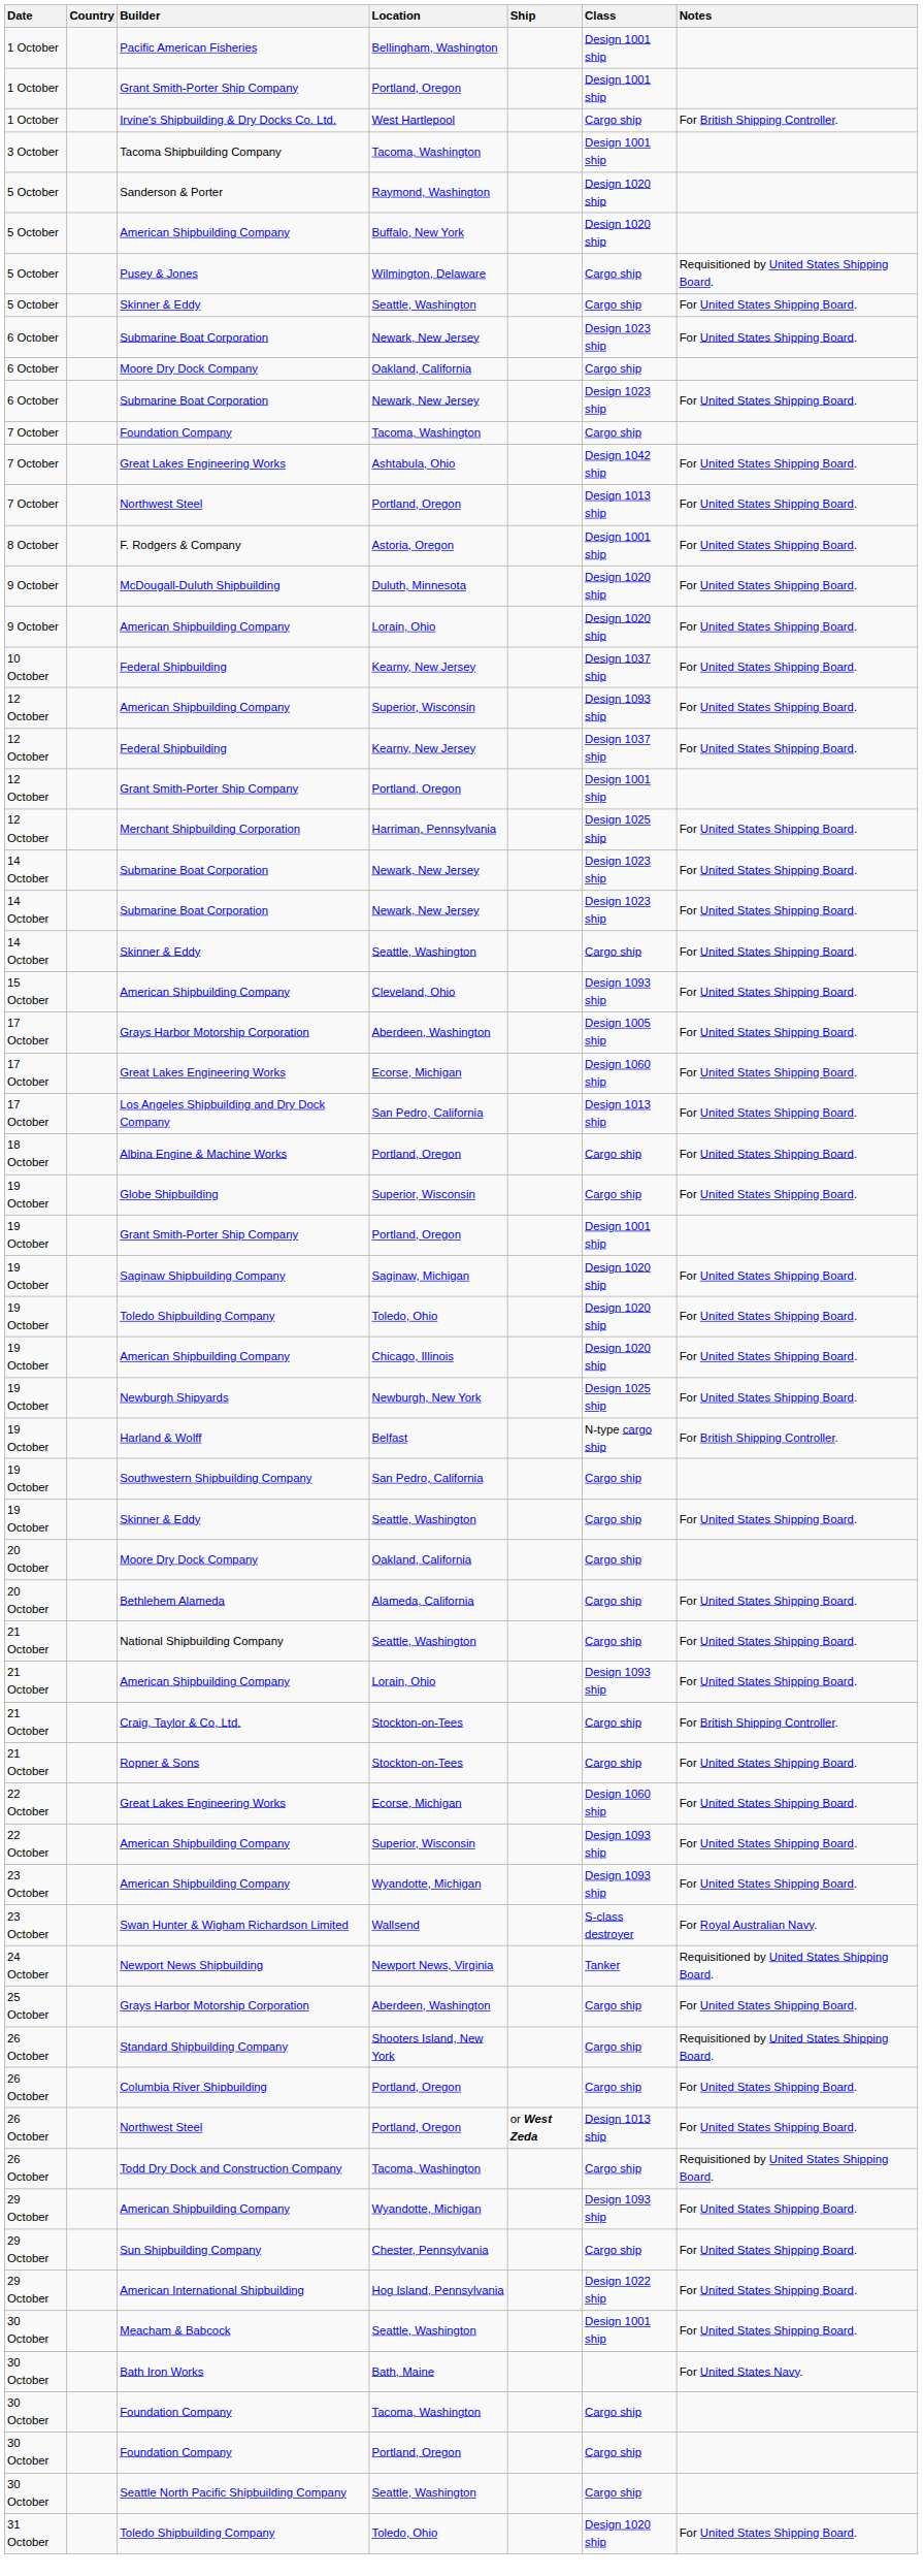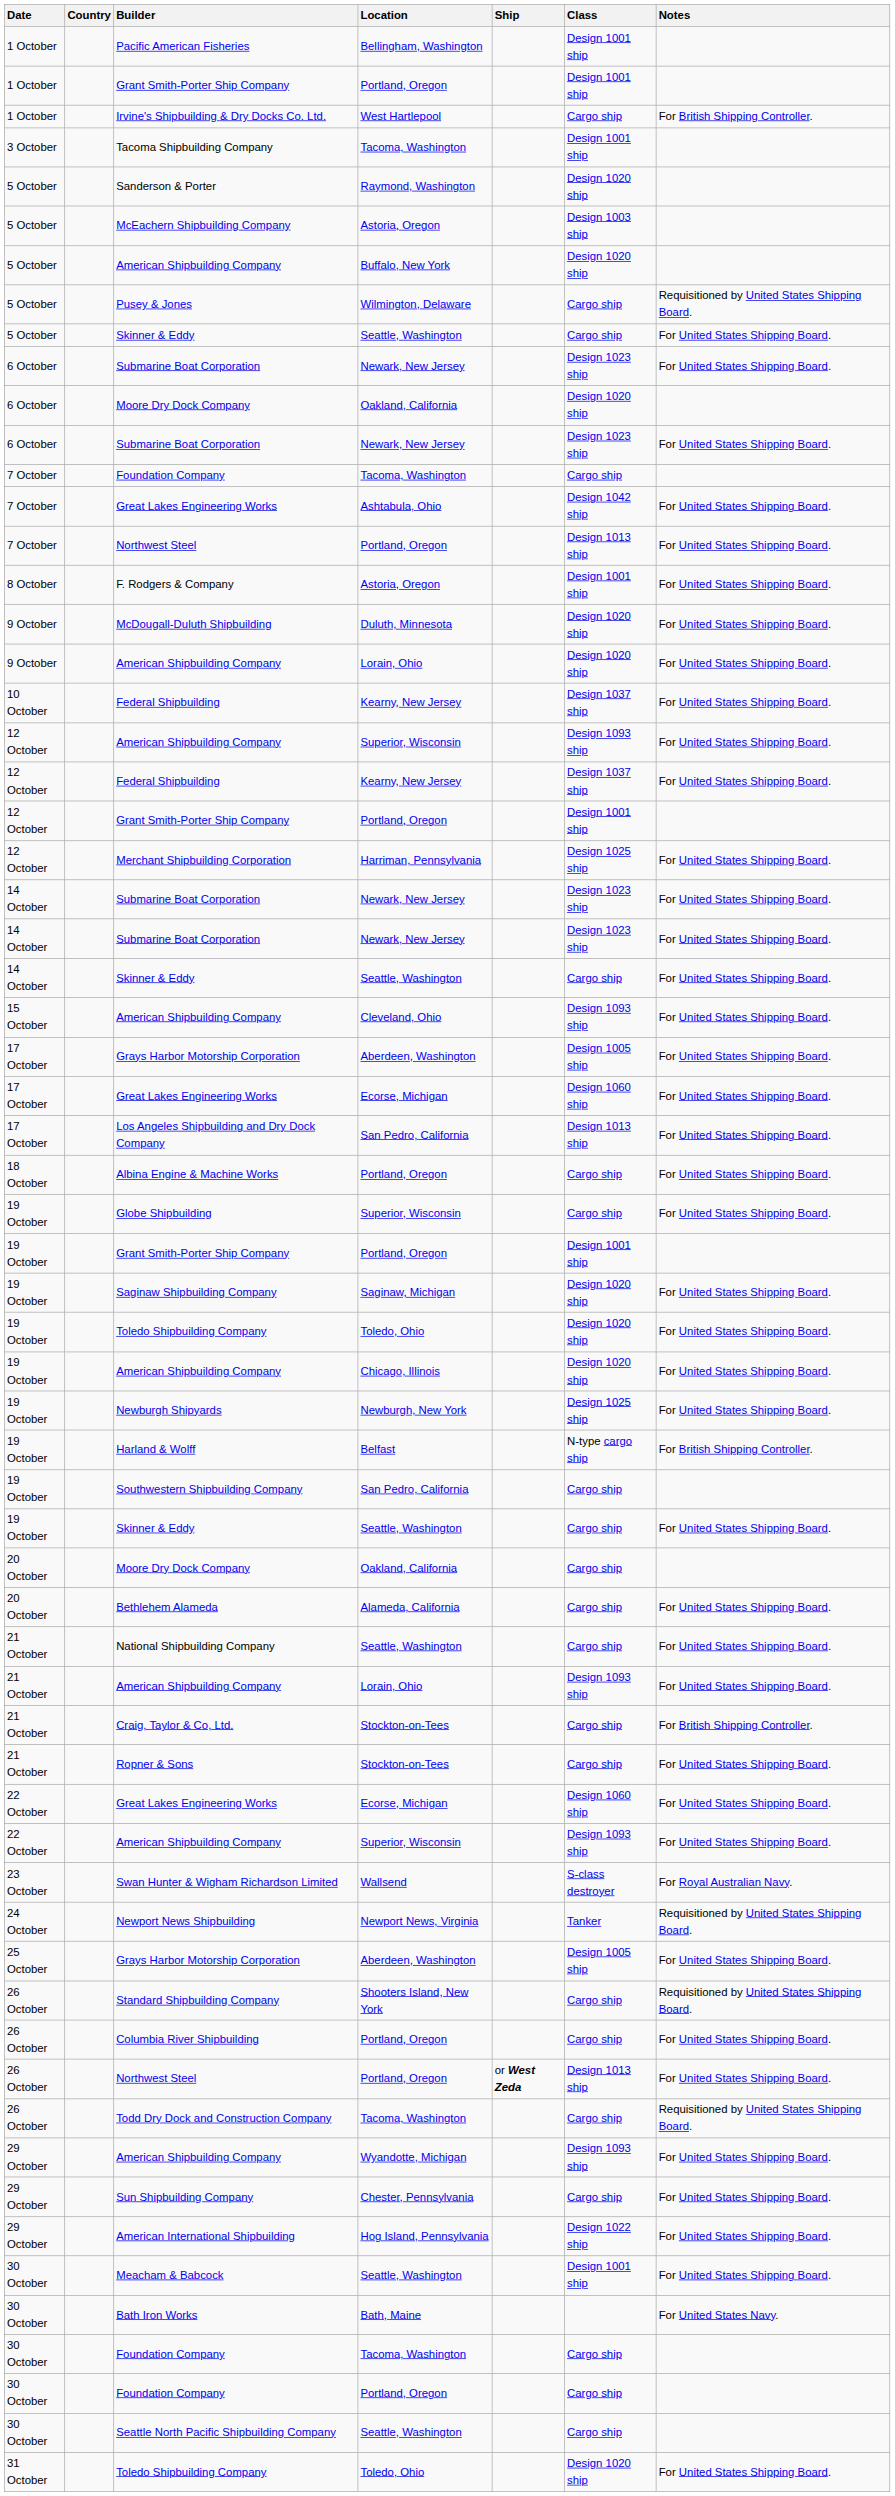 <table class="wikitable sortable" style="font-size:1.00em; line-height:1.5em;">
 <tr>
 <th style="text-align: left;">Date</th>
 <th style="text-align: left;">Country</th>
 <th style="text-align: left;">Builder</th>
 <th style="text-align: left;">Location</th>
 <th style="text-align: left;">Ship</th>
 <th style="text-align: left;">Class</th>
 <th style="text-align: left;">Notes</th>
 </tr>
 <tr>
 <td>1 October</td>
 <td></td>
 <td><a href='#'>Pacific American Fisheries</a></td>
 <td><a href='#'>Bellingham, Washington</a></td>
 <td><strong></strong></td>
 <td><a href='#'>Design 1001 ship</a></td>
 <td></td>
 </tr>
 <tr>
 <td>1 October</td>
 <td></td>
 <td><a href='#'>Grant Smith-Porter Ship Company</a></td>
 <td><a href='#'>Portland, Oregon</a></td>
 <td><strong></strong></td>
 <td><a href='#'>Design 1001 ship</a></td>
 <td></td>
 </tr>
 <tr>
 <td>1 October</td>
 <td></td>
 <td><a href='#'>Irvine's Shipbuilding & Dry Docks Co. Ltd.</a></td>
 <td><a href='#'>West Hartlepool</a></td>
 <td><strong></strong></td>
 <td><a href='#'>Cargo ship</a></td>
 <td>For <a href='#'>British Shipping Controller</a>.</td>
 </tr>
 <tr>
 <td>3 October</td>
 <td></td>
 <td>Tacoma Shipbuilding Company</td>
 <td><a href='#'>Tacoma, Washington</a></td>
 <td><strong></strong></td>
 <td><a href='#'>Design 1001 ship</a></td>
 <td></td>
 </tr>
 <tr>
 <td>5 October</td>
 <td></td>
 <td>Sanderson & Porter</td>
 <td><a href='#'>Raymond, Washington</a></td>
 <td><strong></strong></td>
 <td><a href='#'>Design 1020 ship</a></td>
 <td></td>
 </tr>
 <tr>
 <td>5 October</td>
 <td></td>
+<td><a href='#'>McEachern Shipbuilding Company</a></td>
+<td><a href='#'>Astoria, Oregon</a></td>
+<td><strong></strong></td>
+<td><a href='#'>Design 1003 ship</a></td>
+<td></td>
+</tr>
+<tr>
+<td>5 October</td>
+<td></td>
 <td><a href='#'>American Shipbuilding Company</a></td>
 <td><a href='#'>Buffalo, New York</a></td>
 <td><strong></strong></td>
 <td><a href='#'>Design 1020 ship</a></td>
 <td></td>
 </tr>
 <tr>
 <td>5 October</td>
 <td></td>
 <td><a href='#'>Pusey & Jones</a></td>
 <td><a href='#'>Wilmington, Delaware</a></td>
 <td><strong></strong></td>
 <td><a href='#'>Cargo ship</a></td>
 <td>Requisitioned by <a href='#'>United States Shipping Board</a>.</td>
 </tr>
 <tr>
 <td>5 October</td>
 <td></td>
 <td><a href='#'>Skinner & Eddy</a></td>
 <td><a href='#'>Seattle, Washington</a></td>
 <td><strong></strong></td>
 <td><a href='#'>Cargo ship</a></td>
 <td>For <a href='#'>United States Shipping Board</a>.</td>
 </tr>
 <tr>
 <td>6 October</td>
 <td></td>
 <td><a href='#'>Submarine Boat Corporation</a></td>
 <td><a href='#'>Newark, New Jersey</a></td>
 <td><strong></strong></td>
 <td><a href='#'>Design 1023 ship</a></td>
 <td>For <a href='#'>United States Shipping Board</a>.</td>
 </tr>
 <tr>
 <td>6 October</td>
 <td></td>
 <td><a href='#'>Moore Dry Dock Company</a></td>
 <td><a href='#'>Oakland, California</a></td>
 <td><strong></strong></td>
-<td><a href='#'>Cargo ship</a></td>
+<td><a href='#'>Design 1020 ship</a></td>
 <td></td>
 </tr>
 <tr>
 <td>6 October</td>
 <td></td>
 <td><a href='#'>Submarine Boat Corporation</a></td>
 <td><a href='#'>Newark, New Jersey</a></td>
 <td><strong></strong></td>
 <td><a href='#'>Design 1023 ship</a></td>
 <td>For <a href='#'>United States Shipping Board</a>.</td>
 </tr>
 <tr>
 <td>7 October</td>
 <td></td>
 <td><a href='#'>Foundation Company</a></td>
 <td><a href='#'>Tacoma, Washington</a></td>
 <td><strong></strong></td>
 <td><a href='#'>Cargo ship</a></td>
 <td></td>
 </tr>
 <tr>
 <td>7 October</td>
 <td></td>
 <td><a href='#'>Great Lakes Engineering Works</a></td>
 <td><a href='#'>Ashtabula, Ohio</a></td>
 <td><strong></strong></td>
 <td><a href='#'>Design 1042 ship</a></td>
 <td>For <a href='#'>United States Shipping Board</a>.</td>
 </tr>
 <tr>
 <td>7 October</td>
 <td></td>
 <td><a href='#'>Northwest Steel</a></td>
 <td><a href='#'>Portland, Oregon</a></td>
 <td><strong></strong></td>
 <td><a href='#'>Design 1013 ship</a></td>
 <td>For <a href='#'>United States Shipping Board</a>.</td>
 </tr>
 <tr>
 <td>8 October</td>
 <td></td>
 <td>F. Rodgers & Company</td>
 <td><a href='#'>Astoria, Oregon</a></td>
 <td><strong></strong></td>
 <td><a href='#'>Design 1001 ship</a></td>
 <td>For <a href='#'>United States Shipping Board</a>.</td>
 </tr>
 <tr>
 <td>9 October</td>
 <td></td>
 <td><a href='#'>McDougall-Duluth Shipbuilding</a></td>
 <td><a href='#'>Duluth, Minnesota</a></td>
 <td><strong></strong></td>
 <td><a href='#'>Design 1020 ship</a></td>
 <td>For <a href='#'>United States Shipping Board</a>.</td>
 </tr>
 <tr>
 <td>9 October</td>
 <td></td>
 <td><a href='#'>American Shipbuilding Company</a></td>
 <td><a href='#'>Lorain, Ohio</a></td>
 <td><strong></strong></td>
 <td><a href='#'>Design 1020 ship</a></td>
 <td>For <a href='#'>United States Shipping Board</a>.</td>
 </tr>
 <tr>
 <td>10 October</td>
 <td></td>
 <td><a href='#'>Federal Shipbuilding</a></td>
 <td><a href='#'>Kearny, New Jersey</a></td>
 <td><strong></strong></td>
 <td><a href='#'>Design 1037 ship</a></td>
 <td>For <a href='#'>United States Shipping Board</a>.</td>
 </tr>
 <tr>
 <td>12 October</td>
 <td></td>
 <td><a href='#'>American Shipbuilding Company</a></td>
 <td><a href='#'>Superior, Wisconsin</a></td>
 <td><strong></strong></td>
 <td><a href='#'>Design 1093 ship</a></td>
 <td>For <a href='#'>United States Shipping Board</a>.</td>
 </tr>
 <tr>
 <td>12 October</td>
 <td></td>
 <td><a href='#'>Federal Shipbuilding</a></td>
 <td><a href='#'>Kearny, New Jersey</a></td>
 <td><strong></strong></td>
 <td><a href='#'>Design 1037 ship</a></td>
 <td>For <a href='#'>United States Shipping Board</a>.</td>
 </tr>
 <tr>
 <td>12 October</td>
 <td></td>
 <td><a href='#'>Grant Smith-Porter Ship Company</a></td>
 <td><a href='#'>Portland, Oregon</a></td>
 <td><strong></strong></td>
 <td><a href='#'>Design 1001 ship</a></td>
 <td></td>
 </tr>
 <tr>
 <td>12 October</td>
 <td></td>
 <td><a href='#'>Merchant Shipbuilding Corporation</a></td>
 <td><a href='#'>Harriman, Pennsylvania</a></td>
 <td><strong></strong></td>
 <td><a href='#'>Design 1025 ship</a></td>
 <td>For <a href='#'>United States Shipping Board</a>.</td>
 </tr>
 <tr>
 <td>14 October</td>
 <td></td>
 <td><a href='#'>Submarine Boat Corporation</a></td>
 <td><a href='#'>Newark, New Jersey</a></td>
 <td><strong></strong></td>
 <td><a href='#'>Design 1023 ship</a></td>
 <td>For <a href='#'>United States Shipping Board</a>.</td>
 </tr>
 <tr>
 <td>14 October</td>
 <td></td>
 <td><a href='#'>Submarine Boat Corporation</a></td>
 <td><a href='#'>Newark, New Jersey</a></td>
 <td><strong></strong></td>
 <td><a href='#'>Design 1023 ship</a></td>
 <td>For <a href='#'>United States Shipping Board</a>.</td>
 </tr>
 <tr>
 <td>14 October</td>
 <td></td>
 <td><a href='#'>Skinner & Eddy</a></td>
 <td><a href='#'>Seattle, Washington</a></td>
 <td><strong></strong></td>
 <td><a href='#'>Cargo ship</a></td>
 <td>For <a href='#'>United States Shipping Board</a>.</td>
 </tr>
 <tr>
 <td>15 October</td>
 <td></td>
 <td><a href='#'>American Shipbuilding Company</a></td>
 <td><a href='#'>Cleveland, Ohio</a></td>
 <td><strong></strong></td>
 <td><a href='#'>Design 1093 ship</a></td>
 <td>For <a href='#'>United States Shipping Board</a>.</td>
 </tr>
 <tr>
 <td>17 October</td>
 <td></td>
 <td><a href='#'>Grays Harbor Motorship Corporation</a></td>
 <td><a href='#'>Aberdeen, Washington</a></td>
 <td><strong></strong></td>
 <td><a href='#'>Design 1005 ship</a></td>
 <td>For <a href='#'>United States Shipping Board</a>.</td>
 </tr>
 <tr>
 <td>17 October</td>
 <td></td>
 <td><a href='#'>Great Lakes Engineering Works</a></td>
 <td><a href='#'>Ecorse, Michigan</a></td>
 <td><strong></strong></td>
 <td><a href='#'>Design 1060 ship</a></td>
 <td>For <a href='#'>United States Shipping Board</a>.</td>
 </tr>
 <tr>
 <td>17 October</td>
 <td></td>
 <td><a href='#'>Los Angeles Shipbuilding and Dry Dock Company</a></td>
 <td><a href='#'>San Pedro, California</a></td>
 <td><strong></strong></td>
 <td><a href='#'>Design 1013 ship</a></td>
 <td>For <a href='#'>United States Shipping Board</a>.</td>
 </tr>
 <tr>
 <td>18 October</td>
 <td></td>
 <td><a href='#'>Albina Engine & Machine Works</a></td>
 <td><a href='#'>Portland, Oregon</a></td>
 <td><strong></strong></td>
 <td><a href='#'>Cargo ship</a></td>
 <td>For <a href='#'>United States Shipping Board</a>.</td>
 </tr>
 <tr>
 <td>19 October</td>
 <td></td>
 <td><a href='#'>Globe Shipbuilding</a></td>
 <td><a href='#'>Superior, Wisconsin</a></td>
 <td><strong></strong></td>
 <td><a href='#'>Cargo ship</a></td>
 <td>For <a href='#'>United States Shipping Board</a>.</td>
 </tr>
 <tr>
 <td>19 October</td>
 <td></td>
 <td><a href='#'>Grant Smith-Porter Ship Company</a></td>
 <td><a href='#'>Portland, Oregon</a></td>
 <td><strong></strong></td>
 <td><a href='#'>Design 1001 ship</a></td>
 <td></td>
 </tr>
 <tr>
 <td>19 October</td>
 <td></td>
 <td><a href='#'>Saginaw Shipbuilding Company</a></td>
 <td><a href='#'>Saginaw, Michigan</a></td>
 <td><strong></strong></td>
 <td><a href='#'>Design 1020 ship</a></td>
 <td>For <a href='#'>United States Shipping Board</a>.</td>
 </tr>
 <tr>
 <td>19 October</td>
 <td></td>
 <td><a href='#'>Toledo Shipbuilding Company</a></td>
 <td><a href='#'>Toledo, Ohio</a></td>
 <td><strong></strong></td>
 <td><a href='#'>Design 1020 ship</a></td>
 <td>For <a href='#'>United States Shipping Board</a>.</td>
 </tr>
 <tr>
 <td>19 October</td>
 <td></td>
 <td><a href='#'>American Shipbuilding Company</a></td>
 <td><a href='#'>Chicago, Illinois</a></td>
 <td><strong></strong></td>
 <td><a href='#'>Design 1020 ship</a></td>
 <td>For <a href='#'>United States Shipping Board</a>.</td>
 </tr>
 <tr>
 <td>19 October</td>
 <td></td>
 <td><a href='#'>Newburgh Shipyards</a></td>
 <td><a href='#'>Newburgh, New York</a></td>
 <td><strong></strong></td>
 <td><a href='#'>Design 1025 ship</a></td>
 <td>For <a href='#'>United States Shipping Board</a>.</td>
 </tr>
 <tr ---->
 <td>19 October</td>
 <td></td>
 <td><a href='#'>Harland & Wolff</a></td>
 <td><a href='#'>Belfast</a></td>
 <td><strong></strong></td>
 <td>N-type <a href='#'>cargo ship</a></td>
 <td>For <a href='#'>British Shipping Controller</a>.</td>
 </tr>
 <tr>
 <td>19 October</td>
 <td></td>
 <td><a href='#'>Southwestern Shipbuilding Company</a></td>
 <td><a href='#'>San Pedro, California</a></td>
 <td><strong></strong></td>
 <td><a href='#'>Cargo ship</a></td>
 <td></td>
 </tr>
 <tr>
 <td>19 October</td>
 <td></td>
 <td><a href='#'>Skinner & Eddy</a></td>
 <td><a href='#'>Seattle, Washington</a></td>
 <td><strong></strong></td>
 <td><a href='#'>Cargo ship</a></td>
 <td>For <a href='#'>United States Shipping Board</a>.</td>
 </tr>
 <tr>
 <td>20 October</td>
 <td></td>
 <td><a href='#'>Moore Dry Dock Company</a></td>
 <td><a href='#'>Oakland, California</a></td>
 <td><strong></strong></td>
 <td><a href='#'>Cargo ship</a></td>
 <td></td>
 </tr>
 <tr>
 <td>20 October</td>
 <td></td>
 <td><a href='#'>Bethlehem Alameda</a></td>
 <td><a href='#'>Alameda, California</a></td>
 <td><strong></strong></td>
 <td><a href='#'>Cargo ship</a></td>
 <td>For <a href='#'>United States Shipping Board</a>.</td>
 </tr>
 <tr>
 <td>21 October</td>
 <td></td>
 <td>National Shipbuilding Company</td>
 <td><a href='#'>Seattle, Washington</a></td>
 <td><strong></strong></td>
 <td><a href='#'>Cargo ship</a></td>
 <td>For <a href='#'>United States Shipping Board</a>.</td>
 </tr>
 <tr>
 <td>21 October</td>
 <td></td>
 <td><a href='#'>American Shipbuilding Company</a></td>
 <td><a href='#'>Lorain, Ohio</a></td>
 <td><strong></strong></td>
 <td><a href='#'>Design 1093 ship</a></td>
 <td>For <a href='#'>United States Shipping Board</a>.</td>
 </tr>
 <tr>
 <td>21 October</td>
 <td></td>
 <td><a href='#'>Craig, Taylor & Co, Ltd.</a></td>
 <td><a href='#'>Stockton-on-Tees</a></td>
 <td><strong></strong></td>
 <td><a href='#'>Cargo ship</a></td>
 <td>For <a href='#'>British Shipping Controller</a>.</td>
 </tr>
 <tr>
 <td>21 October</td>
 <td></td>
 <td><a href='#'>Ropner & Sons</a></td>
 <td><a href='#'>Stockton-on-Tees</a></td>
 <td><strong></strong></td>
 <td><a href='#'>Cargo ship</a></td>
 <td>For <a href='#'>United States Shipping Board</a>.</td>
 </tr>
 <tr>
 <td>22 October</td>
 <td></td>
 <td><a href='#'>Great Lakes Engineering Works</a></td>
 <td><a href='#'>Ecorse, Michigan</a></td>
 <td><strong></strong></td>
 <td><a href='#'>Design 1060 ship</a></td>
 <td>For <a href='#'>United States Shipping Board</a>.</td>
 </tr>
 <tr>
 <td>22 October</td>
 <td></td>
 <td><a href='#'>American Shipbuilding Company</a></td>
 <td><a href='#'>Superior, Wisconsin</a></td>
 <td><strong></strong></td>
 <td><a href='#'>Design 1093 ship</a></td>
 <td>For <a href='#'>United States Shipping Board</a>.</td>
 </tr>
 <tr>
 <td>23 October</td>
 <td></td>
-<td><a href='#'>American Shipbuilding Company</a></td>
-<td><a href='#'>Wyandotte, Michigan</a></td>
-<td><strong></strong></td>
-<td><a href='#'>Design 1093 ship</a></td>
-<td>For <a href='#'>United States Shipping Board</a>.</td>
-</tr>
-<tr>
-<td>23 October</td>
-<td></td>
 <td><a href='#'>Swan Hunter & Wigham Richardson Limited</a></td>
 <td><a href='#'>Wallsend</a></td>
 <td><strong></strong></td>
 <td><a href='#'>S-class</a> <a href='#'>destroyer</a></td>
 <td>For <a href='#'>Royal Australian Navy</a>.</td>
 </tr>
 <tr>
 <td>24 October</td>
 <td></td>
 <td><a href='#'>Newport News Shipbuilding</a></td>
 <td><a href='#'>Newport News, Virginia</a></td>
 <td><strong></strong></td>
 <td><a href='#'>Tanker</a></td>
 <td>Requisitioned by <a href='#'>United States Shipping Board</a>.</td>
 </tr>
 <tr>
 <td>25 October</td>
 <td></td>
 <td><a href='#'>Grays Harbor Motorship Corporation</a></td>
 <td><a href='#'>Aberdeen, Washington</a></td>
 <td><strong></strong></td>
-<td><a href='#'>Cargo ship</a></td>
+<td><a href='#'>Design 1005 ship</a></td>
 <td>For <a href='#'>United States Shipping Board</a>.</td>
 </tr>
 <tr>
 <td>26 October</td>
 <td></td>
 <td><a href='#'>Standard Shipbuilding Company</a></td>
 <td><a href='#'>Shooters Island, New York</a></td>
 <td><strong></strong></td>
 <td><a href='#'>Cargo ship</a></td>
 <td>Requisitioned by <a href='#'>United States Shipping Board</a>.</td>
 </tr>
 <tr>
 <td>26 October</td>
 <td></td>
 <td><a href='#'>Columbia River Shipbuilding</a></td>
 <td><a href='#'>Portland, Oregon</a></td>
 <td><strong></strong></td>
 <td><a href='#'>Cargo ship</a></td>
 <td>For <a href='#'>United States Shipping Board</a>.</td>
 </tr>
 <tr>
 <td>26 October</td>
 <td></td>
 <td><a href='#'>Northwest Steel</a></td>
 <td><a href='#'>Portland, Oregon</a></td>
 <td><strong></strong> or <strong><em>West Zeda</em></strong></td>
 <td><a href='#'>Design 1013 ship</a></td>
 <td>For <a href='#'>United States Shipping Board</a>.</td>
 </tr>
 <tr>
 <td>26 October</td>
 <td></td>
 <td><a href='#'>Todd Dry Dock and Construction Company</a></td>
 <td><a href='#'>Tacoma, Washington</a></td>
 <td><strong></strong></td>
 <td><a href='#'>Cargo ship</a></td>
 <td>Requisitioned by <a href='#'>United States Shipping Board</a>.</td>
 </tr>
 <tr>
 <td>29 October</td>
 <td></td>
 <td><a href='#'>American Shipbuilding Company</a></td>
 <td><a href='#'>Wyandotte, Michigan</a></td>
 <td><strong></strong></td>
 <td><a href='#'>Design 1093 ship</a></td>
 <td>For <a href='#'>United States Shipping Board</a>.</td>
 </tr>
 <tr>
 <td>29 October</td>
 <td></td>
 <td><a href='#'>Sun Shipbuilding Company</a></td>
 <td><a href='#'>Chester, Pennsylvania</a></td>
 <td><strong></strong></td>
 <td><a href='#'>Cargo ship</a></td>
 <td>For <a href='#'>United States Shipping Board</a>.</td>
 </tr>
 <tr>
 <td>29 October</td>
 <td></td>
 <td><a href='#'>American International Shipbuilding</a></td>
 <td><a href='#'>Hog Island, Pennsylvania</a></td>
 <td><strong></strong></td>
 <td><a href='#'>Design 1022 ship</a></td>
 <td>For <a href='#'>United States Shipping Board</a>.</td>
 </tr>
 <tr>
 <td>30 October</td>
 <td></td>
 <td><a href='#'>Meacham & Babcock</a></td>
 <td><a href='#'>Seattle, Washington</a></td>
 <td><strong></strong></td>
 <td><a href='#'>Design 1001 ship</a></td>
 <td>For <a href='#'>United States Shipping Board</a>.</td>
 </tr>
 <tr>
 <td>30 October</td>
 <td></td>
 <td><a href='#'>Bath Iron Works</a></td>
 <td><a href='#'>Bath, Maine</a></td>
 <td><strong></strong></td>
 <td></td>
 <td>For <a href='#'>United States Navy</a>.</td>
 </tr>
 <tr>
 <td>30 October</td>
 <td></td>
 <td><a href='#'>Foundation Company</a></td>
 <td><a href='#'>Tacoma, Washington</a></td>
 <td><strong></strong></td>
 <td><a href='#'>Cargo ship</a></td>
 <td></td>
 </tr>
 <tr>
 <td>30 October</td>
 <td></td>
 <td><a href='#'>Foundation Company</a></td>
 <td><a href='#'>Portland, Oregon</a></td>
 <td><strong></strong></td>
 <td><a href='#'>Cargo ship</a></td>
 <td></td>
 </tr>
 <tr>
 <td>30 October</td>
 <td></td>
 <td><a href='#'>Seattle North Pacific Shipbuilding Company</a></td>
 <td><a href='#'>Seattle, Washington</a></td>
 <td><strong></strong></td>
 <td><a href='#'>Cargo ship</a></td>
 <td></td>
 </tr>
 <tr>
 <td>31 October</td>
 <td></td>
 <td><a href='#'>Toledo Shipbuilding Company</a></td>
 <td><a href='#'>Toledo, Ohio</a></td>
 <td><strong></strong></td>
 <td><a href='#'>Design 1020 ship</a></td>
 <td>For <a href='#'>United States Shipping Board</a>.</td>
 </tr>
 </table>
